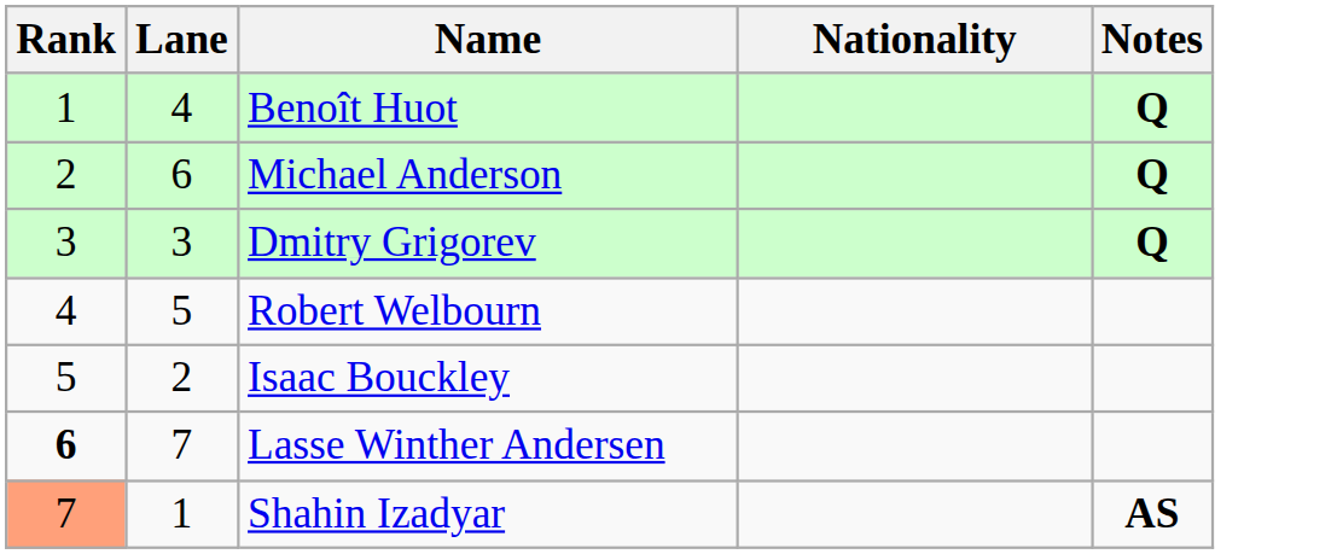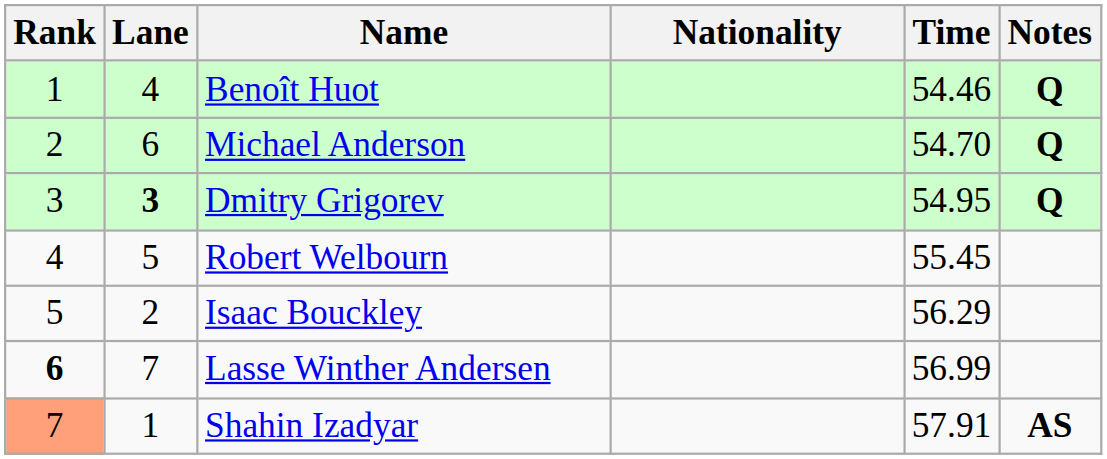 <table class="wikitable sortable" style="text-align:center">
 <tr>
 <th>Rank</th>
 <th>Lane</th>
 <th style="width:180px">Name</th>
 <th style="width:125px">Nationality</th>
+<th>Time</th>
 <th>Notes</th>
 </tr>
 <tr style="background:#cfc;">
 <td>1</td>
 <td>4</td>
 <td style="text-align:left;"><a href='#'>Benoît Huot</a></td>
 <td style="text-align:left;"></td>
+<td>54.46</td>
 <td><strong>Q</strong></td>
 </tr>
 <tr style="background:#cfc;">
 <td>2</td>
 <td>6</td>
 <td style="text-align:left;"><a href='#'>Michael Anderson</a></td>
 <td style="text-align:left;"></td>
+<td>54.70</td>
 <td><strong>Q</strong></td>
 </tr>
 <tr style="background:#cfc;">
 <td>3</td>
-<td>3</td>
+<td><strong>3</strong></td>
 <td style="text-align:left;"><a href='#'>Dmitry Grigorev</a></td>
 <td style="text-align:left;"></td>
+<td>54.95</td>
 <td><strong>Q</strong></td>
 </tr>
 <tr>
 <td>4</td>
 <td>5</td>
 <td style="text-align:left;"><a href='#'>Robert Welbourn</a></td>
 <td style="text-align:left;"></td>
+<td>55.45</td>
 <td></td>
 </tr>
 <tr>
 <td>5</td>
 <td>2</td>
 <td style="text-align:left;"><a href='#'>Isaac Bouckley</a></td>
 <td style="text-align:left;"></td>
+<td>56.29</td>
 <td></td>
 </tr>
 <tr>
 <td><strong>6</strong></td>
 <td>7</td>
 <td style="text-align:left;"><a href='#'>Lasse Winther Andersen</a></td>
 <td style="text-align:left;"></td>
+<td>56.99</td>
 <td></td>
 </tr>
 <tr>
 <td style="background: lightsalmon;">7</td>
 <td>1</td>
 <td style="text-align:left;"><a href='#'>Shahin Izadyar</a></td>
 <td style="text-align:left;"></td>
+<td>57.91</td>
 <td><strong>AS</strong></td>
 </tr>
 </table>
